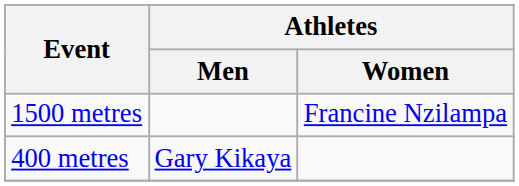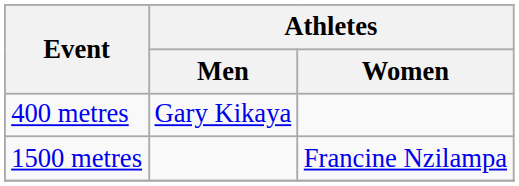 <table class=wikitable style="font-size:90%">
 <tr>
 <th rowspan=2>Event</th>
 <th colspan=2>Athletes</th>
 </tr>
 <tr>
 <th>Men</th>
 <th>Women</th>
 </tr>
 <tr>
+<td><a href='#'>400 metres</a></td>
+<td><a href='#'>Gary Kikaya</a></td>
+<td></td>
+</tr>
+<tr>
 <td><a href='#'>1500 metres</a></td>
 <td></td>
 <td><a href='#'>Francine Nzilampa</a></td>
 </tr>
 <tr>
-<td><a href='#'>400 metres</a></td>
-<td><a href='#'>Gary Kikaya</a></td>
-<td></td>
-</tr>
-<tr>
 </tr>
 </table>
